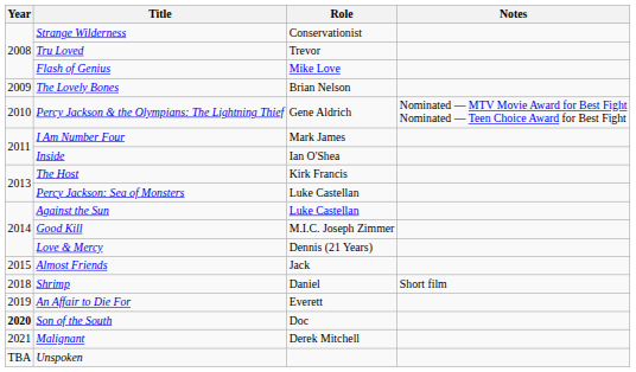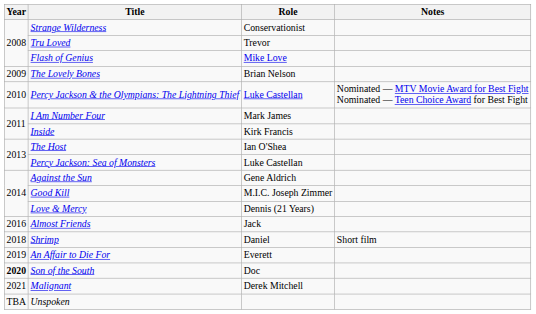 <table class="wikitable sortable">
 <tr>
 <th>Year</th>
 <th>Title</th>
 <th>Role</th>
 <th>Notes</th>
 </tr>
 <tr>
 <td rowspan=3>2008</td>
 <td><em><a href='#'>Strange Wilderness</a></em></td>
 <td>Conservationist</td>
 <td></td>
 </tr>
 <tr>
 <td><em><a href='#'>Tru Loved</a></em></td>
 <td>Trevor</td>
 <td></td>
 </tr>
 <tr>
 <td><em><a href='#'>Flash of Genius</a></em></td>
 <td><a href='#'>Mike Love</a></td>
 <td></td>
 </tr>
 <tr>
 <td>2009</td>
 <td><em><a href='#'>The Lovely Bones</a></em></td>
 <td>Brian Nelson</td>
 <td></td>
 </tr>
 <tr>
 <td>2010</td>
 <td><em><a href='#'>Percy Jackson & the Olympians: The Lightning Thief</a></em></td>
-<td>Gene Aldrich</td>
+<td><a href='#'>Luke Castellan</a></td>
 <td>Nominated — <a href='#'>MTV Movie Award for Best Fight</a><br>Nominated — <a href='#'>Teen Choice Award</a> for Best Fight</td>
 </tr>
 <tr>
 <td rowspan=2>2011</td>
 <td><em><a href='#'>I Am Number Four</a></em></td>
 <td>Mark James</td>
 <td></td>
 </tr>
 <tr>
 <td><em><a href='#'>Inside</a></em></td>
-<td>Ian O'Shea</td>
+<td>Kirk Francis</td>
 <td></td>
 </tr>
 <tr>
 <td rowspan=2>2013</td>
 <td><em><a href='#'>The Host</a></em></td>
-<td>Kirk Francis</td>
+<td>Ian O'Shea</td>
 <td></td>
 </tr>
 <tr>
 <td><em><a href='#'>Percy Jackson: Sea of Monsters</a></em></td>
 <td>Luke Castellan</td>
 <td></td>
 </tr>
 <tr>
 <td rowspan=3>2014</td>
 <td><em><a href='#'>Against the Sun</a></em></td>
-<td><a href='#'>Luke Castellan</a></td>
+<td>Gene Aldrich</td>
 <td></td>
 </tr>
 <tr>
 <td><em><a href='#'>Good Kill</a></em></td>
 <td>M.I.C. Joseph Zimmer</td>
 <td></td>
 </tr>
 <tr>
 <td><em><a href='#'>Love & Mercy</a></em></td>
 <td>Dennis (21 Years)</td>
 <td></td>
 </tr>
 <tr>
-<td>2015</td>
+<td>2016</td>
 <td><em><a href='#'>Almost Friends</a></em></td>
 <td>Jack</td>
 <td></td>
 </tr>
 <tr>
 <td>2018</td>
 <td><em><a href='#'>Shrimp</a></em></td>
 <td>Daniel</td>
 <td>Short film</td>
 </tr>
 <tr>
 <td>2019</td>
 <td><em><a href='#'>An Affair to Die For</a></em></td>
 <td>Everett</td>
 <td></td>
 </tr>
 <tr>
 <td><strong>2020</strong></td>
 <td><em><a href='#'>Son of the South</a></em></td>
 <td>Doc</td>
 <td></td>
 </tr>
 <tr>
 <td>2021</td>
 <td><em><a href='#'>Malignant</a></em></td>
 <td>Derek Mitchell</td>
 <td></td>
 </tr>
 <tr>
 <td>TBA</td>
 <td><em>Unspoken</em></td>
 <td></td>
 <td></td>
 </tr>
 </table>
